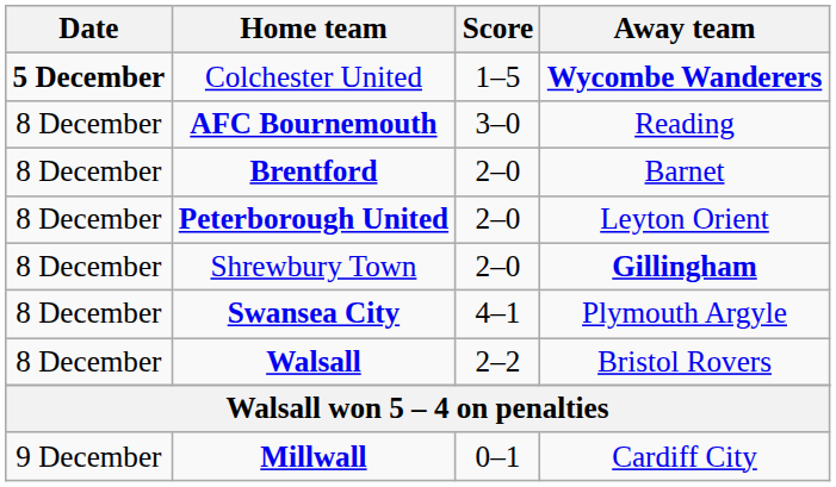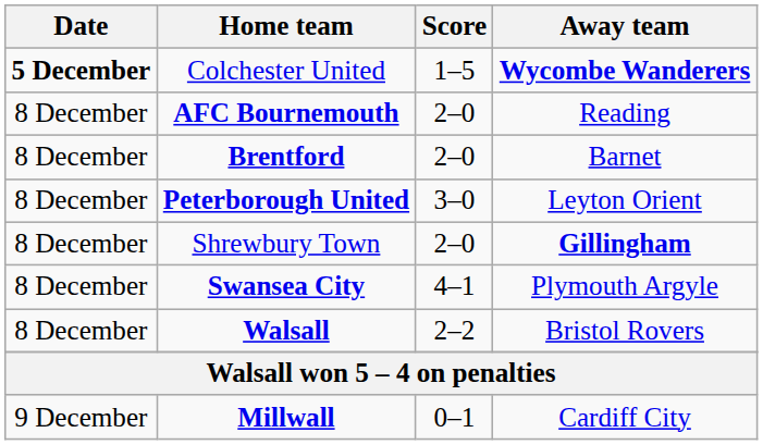 <table class="wikitable" style="text-align: center">
 <tr>
 <th>Date</th>
 <th>Home team</th>
 <th>Score</th>
 <th>Away team</th>
 </tr>
 <tr>
 <td><strong>5 December</strong></td>
 <td><a href='#'>Colchester United</a></td>
 <td>1–5</td>
 <td><strong><a href='#'>Wycombe Wanderers</a></strong></td>
 </tr>
 <tr>
 <td>8 December</td>
 <td><strong><a href='#'>AFC Bournemouth</a></strong></td>
-<td>3–0</td>
+<td>2–0</td>
 <td><a href='#'>Reading</a></td>
 </tr>
 <tr>
 <td>8 December</td>
 <td><strong><a href='#'>Brentford</a></strong></td>
 <td>2–0</td>
 <td><a href='#'>Barnet</a></td>
 </tr>
 <tr>
 <td>8 December</td>
 <td><strong><a href='#'>Peterborough United</a></strong></td>
-<td>2–0</td>
+<td>3–0</td>
 <td><a href='#'>Leyton Orient</a></td>
 </tr>
 <tr>
 <td>8 December</td>
 <td><a href='#'>Shrewbury Town</a></td>
 <td>2–0</td>
 <td><strong><a href='#'>Gillingham</a></strong></td>
 </tr>
 <tr>
 <td>8 December</td>
 <td><strong><a href='#'>Swansea City</a></strong></td>
 <td>4–1</td>
 <td><a href='#'>Plymouth Argyle</a></td>
 </tr>
 <tr>
 <td>8 December</td>
 <td><strong><a href='#'>Walsall</a></strong></td>
 <td>2–2</td>
 <td><a href='#'>Bristol Rovers</a></td>
 </tr>
 <tr>
 </tr>
 <tr>
 <th colspan="5">Walsall won 5 – 4 on penalties</th>
 </tr>
 <tr>
 <td>9 December</td>
 <td><strong><a href='#'>Millwall</a></strong></td>
 <td>0–1</td>
 <td><a href='#'>Cardiff City</a></td>
 </tr>
 </table>
